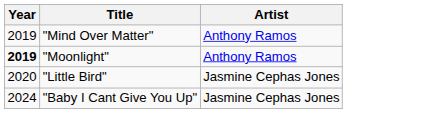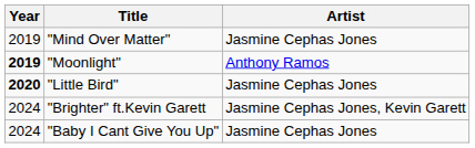 <table class="wikitable">
 <tr>
 <th>Year</th>
 <th>Title</th>
 <th>Artist</th>
 </tr>
 <tr>
 <td>2019</td>
 <td>"Mind Over Matter"</td>
-<td><a href='#'>Anthony Ramos</a></td>
+<td>Jasmine Cephas Jones</td>
 </tr>
 <tr>
 <td><strong>2019</strong></td>
 <td>"Moonlight"</td>
 <td><a href='#'>Anthony Ramos</a></td>
 </tr>
 <tr>
-<td>2020</td>
+<td><strong>2020</strong></td>
 <td>"Little Bird"</td>
 <td>Jasmine Cephas Jones</td>
+</tr>
+<tr>
+<td>2024</td>
+<td>"Brighter" ft.Kevin Garett</td>
+<td>Jasmine Cephas Jones, Kevin Garett</td>
 </tr>
 <tr>
 <td>2024</td>
 <td>"Baby I Cant Give You Up"</td>
 <td>Jasmine Cephas Jones</td>
 </tr>
 </table>
